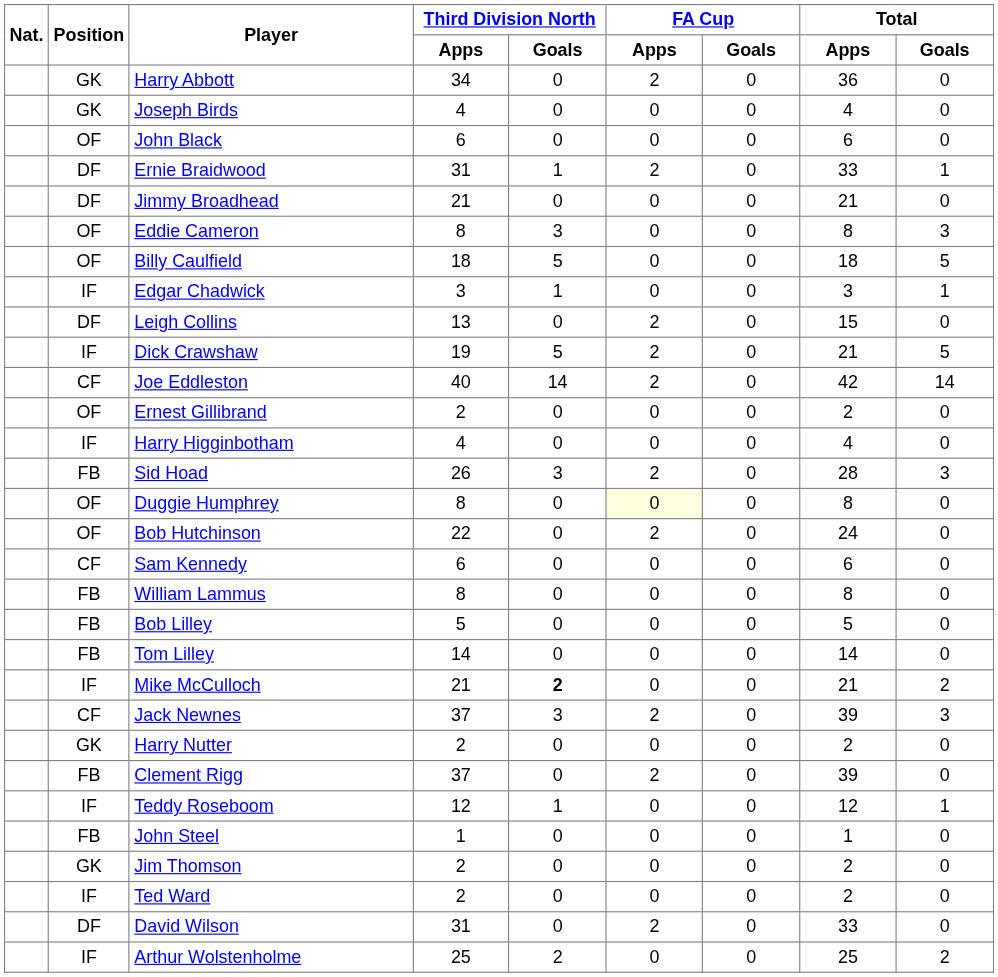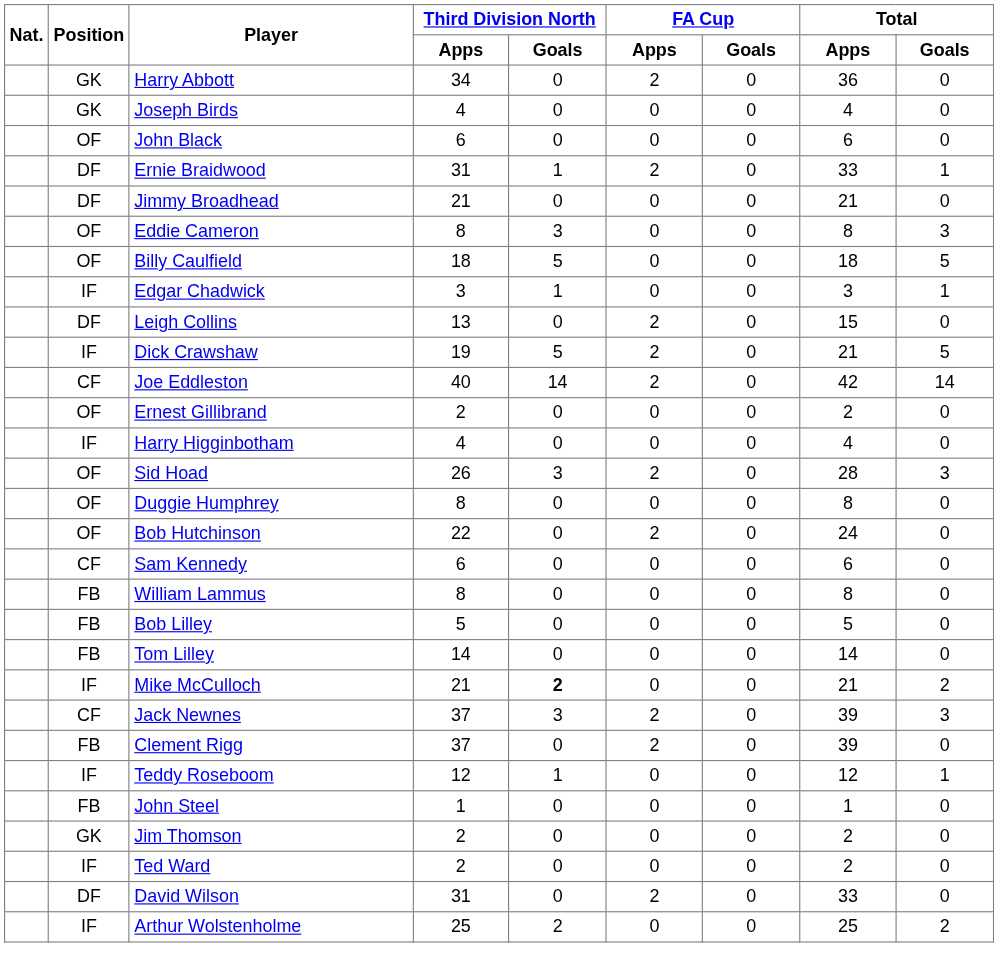 <table class="toccolours" border="1" cellpadding="4" cellspacing="0" style="text-align:center; border-collapse: collapse; margin:0;">
 <tr>
 <th rowspan=2>Nat.</th>
 <th rowspan=2>Position</th>
 <th rowspan=2 style="width:20em">Player</th>
 <th colspan=2 style="width:12em"><a href='#'>Third Division North</a></th>
 <th colspan=2 style="width:12em"><a href='#'>FA Cup</a></th>
 <th colspan=2 style="width:12em">Total</th>
 </tr>
 <tr>
 <th style="width:6em">Apps</th>
 <th style="width:6em">Goals</th>
 <th style="width:6em">Apps</th>
 <th style="width:6em">Goals</th>
 <th style="width:6em">Apps</th>
 <th style="width:6em">Goals</th>
 </tr>
 <tr>
 <td></td>
 <td>GK</td>
 <td align="left"><a href='#'>Harry Abbott</a></td>
 <td>34</td>
 <td>0</td>
 <td>2</td>
 <td>0</td>
 <td>36</td>
 <td>0</td>
 </tr>
 <tr>
 <td></td>
 <td>GK</td>
 <td align="left"><a href='#'>Joseph Birds</a></td>
 <td>4</td>
 <td>0</td>
 <td>0</td>
 <td>0</td>
 <td>4</td>
 <td>0</td>
 </tr>
 <tr>
 <td></td>
 <td>OF</td>
 <td align="left"><a href='#'>John Black</a></td>
 <td>6</td>
 <td>0</td>
 <td>0</td>
 <td>0</td>
 <td>6</td>
 <td>0</td>
 </tr>
 <tr>
 <td></td>
 <td>DF</td>
 <td align="left"><a href='#'>Ernie Braidwood</a></td>
 <td>31</td>
 <td>1</td>
 <td>2</td>
 <td>0</td>
 <td>33</td>
 <td>1</td>
 </tr>
 <tr>
 <td></td>
 <td>DF</td>
 <td align="left"><a href='#'>Jimmy Broadhead</a></td>
 <td>21</td>
 <td>0</td>
 <td>0</td>
 <td>0</td>
 <td>21</td>
 <td>0</td>
 </tr>
 <tr>
 <td></td>
 <td>OF</td>
 <td align="left"><a href='#'>Eddie Cameron</a></td>
 <td>8</td>
 <td>3</td>
 <td>0</td>
 <td>0</td>
 <td>8</td>
 <td>3</td>
 </tr>
 <tr>
 <td></td>
 <td>OF</td>
 <td align="left"><a href='#'>Billy Caulfield</a></td>
 <td>18</td>
 <td>5</td>
 <td>0</td>
 <td>0</td>
 <td>18</td>
 <td>5</td>
 </tr>
 <tr>
 <td></td>
 <td>IF</td>
 <td align="left"><a href='#'>Edgar Chadwick</a></td>
 <td>3</td>
 <td>1</td>
 <td>0</td>
 <td>0</td>
 <td>3</td>
 <td>1</td>
 </tr>
 <tr>
 <td></td>
 <td>DF</td>
 <td align="left"><a href='#'>Leigh Collins</a></td>
 <td>13</td>
 <td>0</td>
 <td>2</td>
 <td>0</td>
 <td>15</td>
 <td>0</td>
 </tr>
 <tr>
 <td></td>
 <td>IF</td>
 <td align="left"><a href='#'>Dick Crawshaw</a></td>
 <td>19</td>
 <td>5</td>
 <td>2</td>
 <td>0</td>
 <td>21</td>
 <td>5</td>
 </tr>
 <tr>
 <td></td>
 <td>CF</td>
 <td align="left"><a href='#'>Joe Eddleston</a></td>
 <td>40</td>
 <td>14</td>
 <td>2</td>
 <td>0</td>
 <td>42</td>
 <td>14</td>
 </tr>
 <tr>
 <td></td>
 <td>OF</td>
 <td align="left"><a href='#'>Ernest Gillibrand</a></td>
 <td>2</td>
 <td>0</td>
 <td>0</td>
 <td>0</td>
 <td>2</td>
 <td>0</td>
 </tr>
 <tr>
 <td></td>
 <td>IF</td>
 <td align="left"><a href='#'>Harry Higginbotham</a></td>
 <td>4</td>
 <td>0</td>
 <td>0</td>
 <td>0</td>
 <td>4</td>
 <td>0</td>
 </tr>
 <tr>
 <td></td>
-<td>FB</td>
+<td>OF</td>
 <td align="left"><a href='#'>Sid Hoad</a></td>
 <td>26</td>
 <td>3</td>
 <td>2</td>
 <td>0</td>
 <td>28</td>
 <td>3</td>
 </tr>
 <tr>
 <td></td>
 <td>OF</td>
 <td align="left"><a href='#'>Duggie Humphrey</a></td>
 <td>8</td>
 <td>0</td>
-<td style="background: lightyellow;">0</td>
+<td>0</td>
 <td>0</td>
 <td>8</td>
 <td>0</td>
 </tr>
 <tr>
 <td></td>
 <td>OF</td>
 <td align="left"><a href='#'>Bob Hutchinson</a></td>
 <td>22</td>
 <td>0</td>
 <td>2</td>
 <td>0</td>
 <td>24</td>
 <td>0</td>
 </tr>
 <tr>
 <td></td>
 <td>CF</td>
 <td align="left"><a href='#'>Sam Kennedy</a></td>
 <td>6</td>
 <td>0</td>
 <td>0</td>
 <td>0</td>
 <td>6</td>
 <td>0</td>
 </tr>
 <tr>
 <td></td>
 <td>FB</td>
 <td align="left"><a href='#'>William Lammus</a></td>
 <td>8</td>
 <td>0</td>
 <td>0</td>
 <td>0</td>
 <td>8</td>
 <td>0</td>
 </tr>
 <tr>
 <td></td>
 <td>FB</td>
 <td align="left"><a href='#'>Bob Lilley</a></td>
 <td>5</td>
 <td>0</td>
 <td>0</td>
 <td>0</td>
 <td>5</td>
 <td>0</td>
 </tr>
 <tr>
 <td></td>
 <td>FB</td>
 <td align="left"><a href='#'>Tom Lilley</a></td>
 <td>14</td>
 <td>0</td>
 <td>0</td>
 <td>0</td>
 <td>14</td>
 <td>0</td>
 </tr>
 <tr>
 <td></td>
 <td>IF</td>
 <td align="left"><a href='#'>Mike McCulloch</a></td>
 <td>21</td>
 <td><strong>2</strong></td>
 <td>0</td>
 <td>0</td>
 <td>21</td>
 <td>2</td>
 </tr>
 <tr>
 <td></td>
 <td>CF</td>
 <td align="left"><a href='#'>Jack Newnes</a></td>
 <td>37</td>
 <td>3</td>
 <td>2</td>
 <td>0</td>
 <td>39</td>
 <td>3</td>
 </tr>
 <tr>
 <td></td>
-<td>GK</td>
-<td align="left"><a href='#'>Harry Nutter</a></td>
-<td>2</td>
-<td>0</td>
-<td>0</td>
-<td>0</td>
-<td>2</td>
-<td>0</td>
-</tr>
-<tr>
-<td></td>
 <td>FB</td>
 <td align="left"><a href='#'>Clement Rigg</a></td>
 <td>37</td>
 <td>0</td>
 <td>2</td>
 <td>0</td>
 <td>39</td>
 <td>0</td>
 </tr>
 <tr>
 <td></td>
 <td>IF</td>
 <td align="left"><a href='#'>Teddy Roseboom</a></td>
 <td>12</td>
 <td>1</td>
 <td>0</td>
 <td>0</td>
 <td>12</td>
 <td>1</td>
 </tr>
 <tr>
 <td></td>
 <td>FB</td>
 <td align="left"><a href='#'>John Steel</a></td>
 <td>1</td>
 <td>0</td>
 <td>0</td>
 <td>0</td>
 <td>1</td>
 <td>0</td>
 </tr>
 <tr>
 <td></td>
 <td>GK</td>
 <td align="left"><a href='#'>Jim Thomson</a></td>
 <td>2</td>
 <td>0</td>
 <td>0</td>
 <td>0</td>
 <td>2</td>
 <td>0</td>
 </tr>
 <tr>
 <td></td>
 <td>IF</td>
 <td align="left"><a href='#'>Ted Ward</a></td>
 <td>2</td>
 <td>0</td>
 <td>0</td>
 <td>0</td>
 <td>2</td>
 <td>0</td>
 </tr>
 <tr>
 <td></td>
 <td>DF</td>
 <td align="left"><a href='#'>David Wilson</a></td>
 <td>31</td>
 <td>0</td>
 <td>2</td>
 <td>0</td>
 <td>33</td>
 <td>0</td>
 </tr>
 <tr>
 <td></td>
 <td>IF</td>
 <td align="left"><a href='#'>Arthur Wolstenholme</a></td>
 <td>25</td>
 <td>2</td>
 <td>0</td>
 <td>0</td>
 <td>25</td>
 <td>2</td>
 </tr>
 </table>
